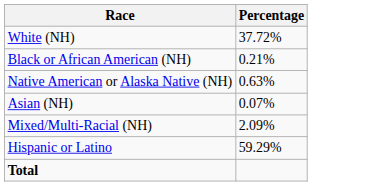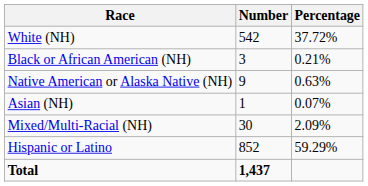 <table class="wikitable">
 <tr>
 <th>Race</th>
+<th>Number</th>
 <th>Percentage</th>
 </tr>
 <tr>
 <td><a href='#'>White</a> (NH)</td>
+<td>542</td>
 <td>37.72%</td>
 </tr>
 <tr>
 <td><a href='#'>Black or African American</a> (NH)</td>
+<td>3</td>
 <td>0.21%</td>
 </tr>
 <tr>
 <td><a href='#'>Native American</a> or <a href='#'>Alaska Native</a> (NH)</td>
+<td>9</td>
 <td>0.63%</td>
 </tr>
 <tr>
 <td><a href='#'>Asian</a> (NH)</td>
+<td>1</td>
 <td>0.07%</td>
 </tr>
 <tr>
 <td><a href='#'>Mixed/Multi-Racial</a> (NH)</td>
+<td>30</td>
 <td>2.09%</td>
 </tr>
 <tr>
 <td><a href='#'>Hispanic or Latino</a></td>
+<td>852</td>
 <td>59.29%</td>
 </tr>
 <tr>
 <td><strong>Total</strong></td>
+<td><strong>1,437</strong></td>
 <td></td>
 </tr>
 </table>
